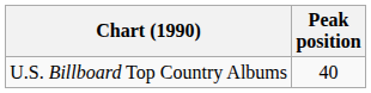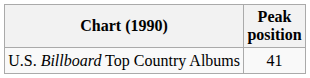 <table class="wikitable">
 <tr>
 <th>Chart (1990)</th>
 <th>Peak<br>position</th>
 </tr>
 <tr>
 <td>U.S. <em>Billboard</em> Top Country Albums</td>
-<td align="center">40</td>
+<td align="center">41</td>
 </tr>
 </table>
